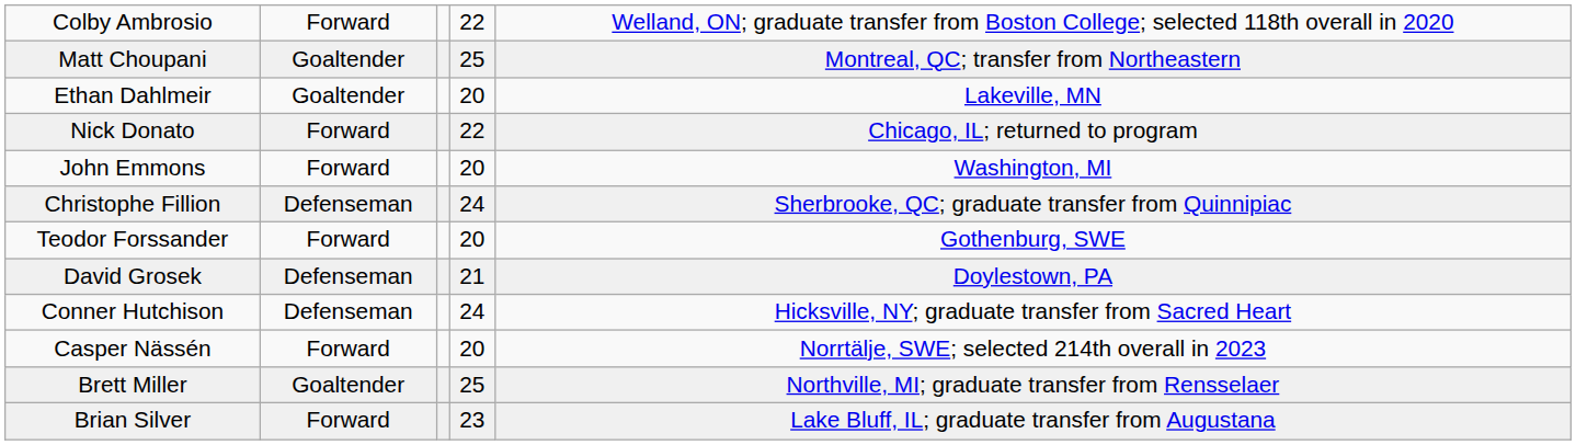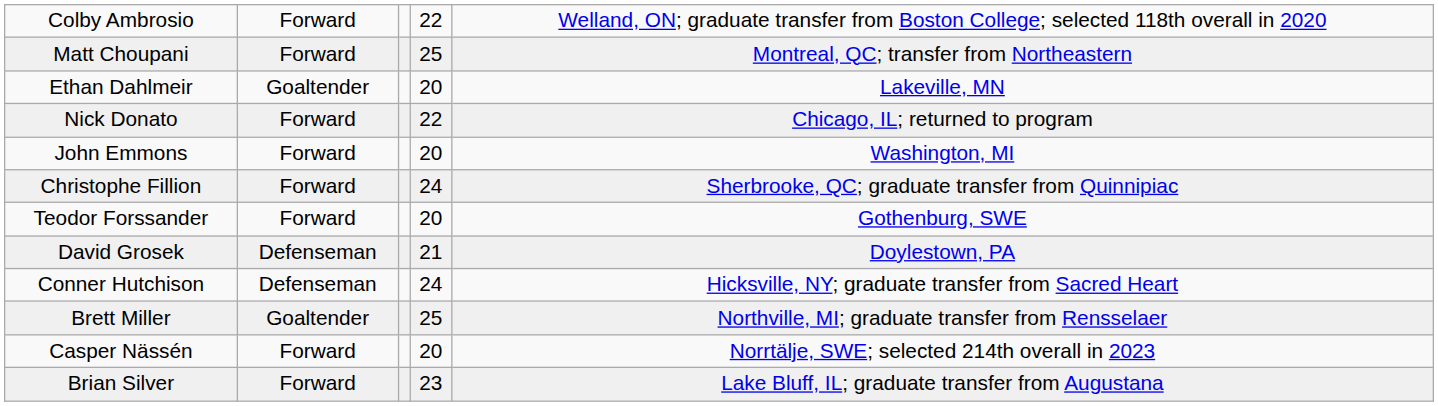 <table class="wikitable" width=1100>
 <tr align="center" bgcolor="">
 <td>Colby Ambrosio</td>
 <td>Forward</td>
 <td></td>
 <td>22</td>
 <td><a href='#'>Welland, ON</a>; graduate transfer from <a href='#'>Boston College</a>; selected 118th overall in <a href='#'>2020</a></td>
 </tr>
 <tr align="center" bgcolor="f0f0f0">
 <td>Matt Choupani</td>
-<td>Goaltender</td>
+<td>Forward</td>
 <td></td>
 <td>25</td>
 <td><a href='#'>Montreal, QC</a>; transfer from <a href='#'>Northeastern</a></td>
 </tr>
 <tr align="center" bgcolor="">
 <td>Ethan Dahlmeir</td>
 <td>Goaltender</td>
 <td></td>
 <td>20</td>
 <td><a href='#'>Lakeville, MN</a></td>
 </tr>
 <tr align="center" bgcolor="f0f0f0">
 <td>Nick Donato</td>
 <td>Forward</td>
 <td></td>
 <td>22</td>
 <td><a href='#'>Chicago, IL</a>; returned to program</td>
 </tr>
 <tr align="center" bgcolor="">
 <td>John Emmons</td>
 <td>Forward</td>
 <td></td>
 <td>20</td>
 <td><a href='#'>Washington, MI</a></td>
 </tr>
 <tr align="center" bgcolor="f0f0f0">
 <td>Christophe Fillion</td>
-<td>Defenseman</td>
+<td>Forward</td>
 <td></td>
 <td>24</td>
 <td><a href='#'>Sherbrooke, QC</a>; graduate transfer from <a href='#'>Quinnipiac</a></td>
 </tr>
 <tr align="center" bgcolor="">
 <td>Teodor Forssander</td>
 <td>Forward</td>
 <td></td>
 <td>20</td>
 <td><a href='#'>Gothenburg, SWE</a></td>
 </tr>
 <tr align="center" bgcolor="f0f0f0">
 <td>David Grosek</td>
 <td>Defenseman</td>
 <td></td>
 <td>21</td>
 <td><a href='#'>Doylestown, PA</a></td>
 </tr>
 <tr align="center" bgcolor="">
 <td>Conner Hutchison</td>
 <td>Defenseman</td>
 <td></td>
 <td>24</td>
 <td><a href='#'>Hicksville, NY</a>; graduate transfer from <a href='#'>Sacred Heart</a></td>
 </tr>
+<tr align="center" bgcolor="f0f0f0">
+<td>Brett Miller</td>
+<td>Goaltender</td>
+<td></td>
+<td>25</td>
+<td><a href='#'>Northville, MI</a>; graduate transfer from <a href='#'>Rensselaer</a></td>
+</tr>
 <tr align="center" bgcolor="">
 <td>Casper Nässén</td>
 <td>Forward</td>
 <td></td>
 <td>20</td>
 <td><a href='#'>Norrtälje, SWE</a>; selected 214th overall in <a href='#'>2023</a></td>
-</tr>
-<tr align="center" bgcolor="f0f0f0">
-<td>Brett Miller</td>
-<td>Goaltender</td>
-<td></td>
-<td>25</td>
-<td><a href='#'>Northville, MI</a>; graduate transfer from <a href='#'>Rensselaer</a></td>
 </tr>
 <tr align="center" bgcolor="f0f0f0">
 <td>Brian Silver</td>
 <td>Forward</td>
 <td></td>
 <td>23</td>
 <td><a href='#'>Lake Bluff, IL</a>; graduate transfer from <a href='#'>Augustana</a></td>
 </tr>
 </table>
